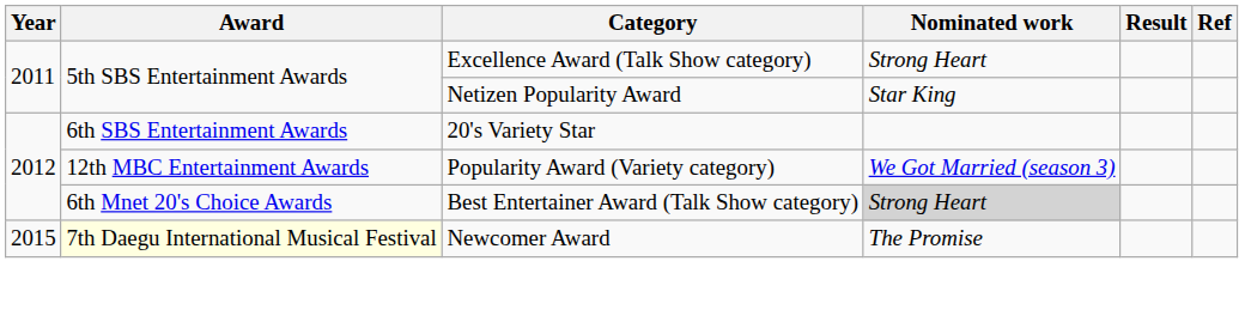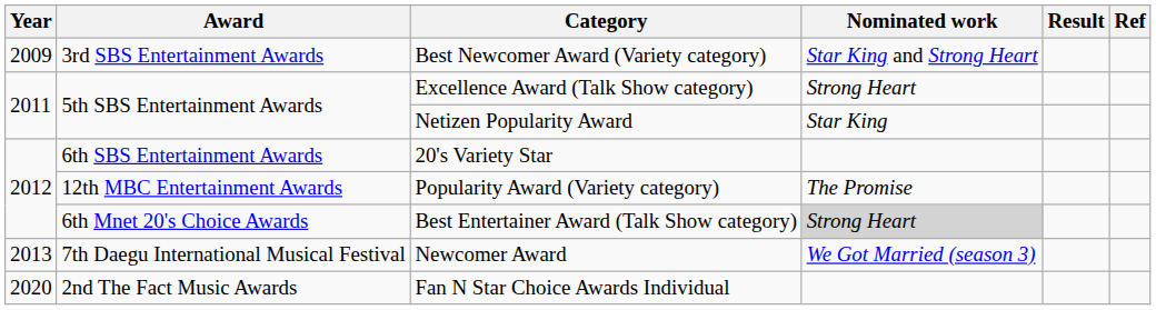 <table class="wikitable">
 <tr>
 <th>Year</th>
 <th>Award</th>
 <th>Category</th>
 <th>Nominated work</th>
 <th>Result</th>
 <th>Ref</th>
+</tr>
+<tr>
+<td>2009</td>
+<td>3rd <a href='#'>SBS Entertainment Awards</a></td>
+<td>Best Newcomer Award (Variety category)</td>
+<td><em><a href='#'>Star King</a></em> and <em><a href='#'>Strong Heart</a></em></td>
+<td></td>
+<td style=text-align:center></td>
 </tr>
 <tr>
 <td rowspan="2">2011</td>
 <td rowspan="2">5th SBS Entertainment Awards</td>
 <td>Excellence Award (Talk Show category)</td>
 <td><em>Strong Heart</em></td>
 <td></td>
 <td style=text-align:center></td>
 </tr>
 <tr>
 <td>Netizen Popularity Award</td>
 <td><em>Star King</em></td>
 <td></td>
 <td style=text-align:center></td>
 </tr>
 <tr>
 <td rowspan=3>2012</td>
 <td>6th <a href='#'>SBS Entertainment Awards</a></td>
 <td>20's Variety Star</td>
 <td></td>
 <td></td>
 <td style=text-align:center></td>
 </tr>
 <tr>
 <td>12th <a href='#'>MBC Entertainment Awards</a></td>
 <td>Popularity Award (Variety category)</td>
-<td><em><a href='#'>We Got Married (season 3)</a></em></td>
+<td><em>The Promise</em></td>
 <td></td>
 <td style=text-align:center></td>
 </tr>
 <tr>
 <td>6th <a href='#'>Mnet 20's Choice Awards</a></td>
 <td>Best Entertainer Award (Talk Show category)</td>
 <td style="background: lightgrey;"><em>Strong Heart</em></td>
 <td></td>
 <td style=text-align:center></td>
 </tr>
 <tr>
-<td>2015</td>
-<td style="background: lightyellow;">7th Daegu International Musical Festival</td>
+<td>2013</td>
+<td>7th Daegu International Musical Festival</td>
 <td>Newcomer Award</td>
-<td><em>The Promise</em></td>
+<td><em><a href='#'>We Got Married (season 3)</a></em></td>
+<td></td>
+<td style=text-align:center></td>
+</tr>
+<tr>
+<td>2020</td>
+<td>2nd The Fact Music Awards</td>
+<td>Fan N Star Choice Awards Individual</td>
+<td></td>
 <td></td>
 <td style=text-align:center></td>
 </tr>
 </table>
